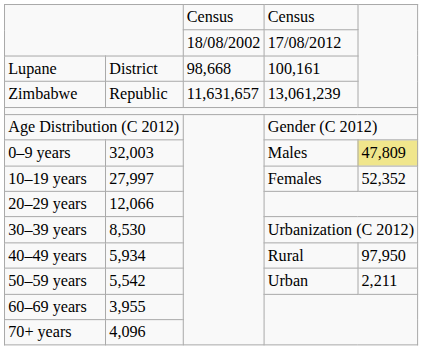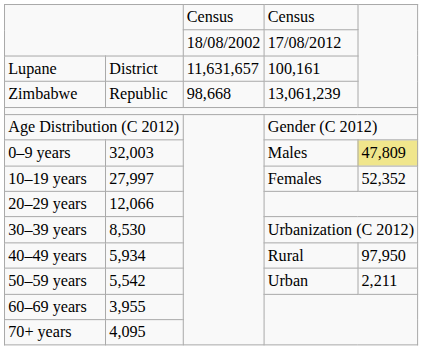 <table class="wikitable">
 <tr>
 <td colspan="2" rowspan="2"></td>
 <td>Census</td>
 <td>Census</td>
 <td rowspan="4"></td>
 </tr>
 <tr>
 <td>18/08/2002</td>
 <td>17/08/2012</td>
 </tr>
 <tr>
 <td>Lupane</td>
 <td>District</td>
-<td>98,668</td>
+<td>11,631,657</td>
 <td>100,161</td>
 </tr>
 <tr>
 <td>Zimbabwe</td>
 <td>Republic</td>
-<td>11,631,657</td>
+<td>98,668</td>
 <td>13,061,239</td>
 </tr>
 <tr>
 <td colspan="5"></td>
 </tr>
 <tr>
 <td colspan="2">Age Distribution (C 2012)</td>
 <td rowspan="9"></td>
 <td colspan="2">Gender (C 2012)</td>
 </tr>
 <tr>
 <td>0–9 years</td>
 <td>32,003</td>
 <td>Males</td>
 <td style="background: khaki;">47,809</td>
 </tr>
 <tr>
 <td>10–19 years</td>
 <td>27,997</td>
 <td>Females</td>
 <td>52,352</td>
 </tr>
 <tr>
 <td>20–29 years</td>
 <td>12,066</td>
 <td colspan="2"></td>
 </tr>
 <tr>
 <td>30–39 years</td>
 <td>8,530</td>
 <td colspan="2">Urbanization (C 2012)</td>
 </tr>
 <tr>
 <td>40–49 years</td>
 <td>5,934</td>
 <td>Rural</td>
 <td>97,950</td>
 </tr>
 <tr>
 <td>50–59 years</td>
 <td>5,542</td>
 <td>Urban</td>
 <td>2,211</td>
 </tr>
 <tr>
 <td>60–69 years</td>
 <td>3,955</td>
 <td colspan="2" rowspan="2"></td>
 </tr>
 <tr>
 <td>70+ years</td>
-<td>4,096</td>
+<td>4,095</td>
 </tr>
 </table>
